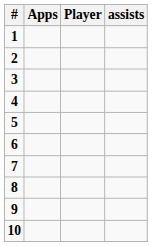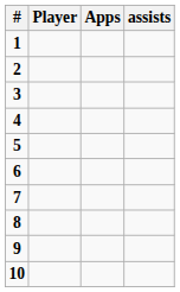 <table class="wikitable sortable" style="text-align:center">
 <tr>
 <th>#</th>
+<th>Player</th>
 <th>Apps</th>
-<th>Player</th>
 <th>assists</th>
 </tr>
 <tr>
 <td><strong>1</strong></td>
 <td></td>
 <td></td>
 <td></td>
 </tr>
 <tr>
 <td><strong>2</strong></td>
 <td></td>
 <td></td>
 <td></td>
 </tr>
 <tr>
 <td><strong>3</strong></td>
 <td></td>
 <td></td>
 <td></td>
 </tr>
 <tr>
 <td><strong>4</strong></td>
 <td></td>
 <td></td>
 <td></td>
 </tr>
 <tr>
 <td><strong>5</strong></td>
 <td></td>
 <td></td>
 <td></td>
 </tr>
 <tr>
 <td><strong>6</strong></td>
 <td></td>
 <td></td>
 <td></td>
 </tr>
 <tr>
 <td><strong>7</strong></td>
 <td></td>
 <td></td>
 <td></td>
 </tr>
 <tr>
 <td><strong>8</strong></td>
 <td></td>
 <td></td>
 <td></td>
 </tr>
 <tr>
 <td><strong>9</strong></td>
 <td></td>
 <td></td>
 <td></td>
 </tr>
 <tr>
 <td><strong>10</strong></td>
 <td></td>
 <td></td>
 <td></td>
 </tr>
 </table>
